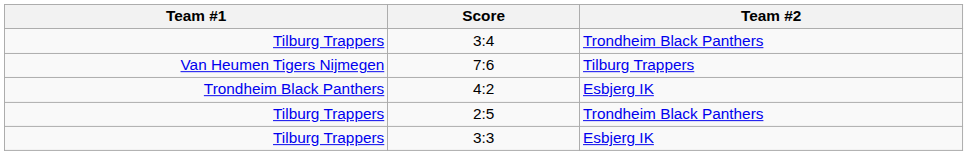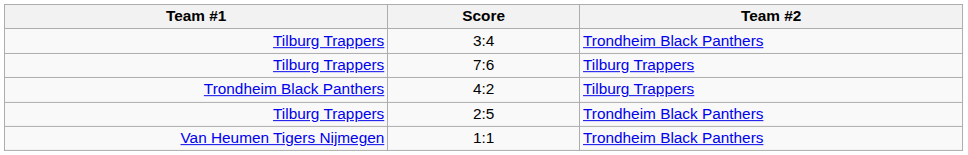 <table class="wikitable" style="text-align: center;">
 <tr>
 <th width=22%>Team #1</th>
 <th width=11%>Score</th>
 <th width=22%>Team #2</th>
 </tr>
 <tr>
 <td style="text-align: right;"><a href='#'>Tilburg Trappers</a> </td>
 <td>3:4</td>
 <td style="text-align: left;"> <a href='#'>Trondheim Black Panthers</a></td>
 </tr>
 <tr>
-<td style="text-align: right;"><a href='#'>Van Heumen Tigers Nijmegen</a> </td>
+<td style="text-align: right;"><a href='#'>Tilburg Trappers</a> </td>
 <td>7:6</td>
 <td style="text-align: left;"> <a href='#'>Tilburg Trappers</a></td>
 </tr>
 <tr>
 <td style="text-align: right;"><a href='#'>Trondheim Black Panthers</a> </td>
 <td>4:2</td>
-<td style="text-align: left;"> <a href='#'>Esbjerg IK</a></td>
+<td style="text-align: left;"> <a href='#'>Tilburg Trappers</a></td>
 </tr>
 <tr>
 <td style="text-align: right;"><a href='#'>Tilburg Trappers</a> </td>
 <td>2:5</td>
 <td style="text-align: left;"> <a href='#'>Trondheim Black Panthers</a></td>
 </tr>
 <tr>
-<td style="text-align: right;"><a href='#'>Tilburg Trappers</a> </td>
-<td>3:3</td>
-<td style="text-align: left;"> <a href='#'>Esbjerg IK</a></td>
+<td style="text-align: right;"><a href='#'>Van Heumen Tigers Nijmegen</a> </td>
+<td>1:1</td>
+<td style="text-align: left;"> <a href='#'>Trondheim Black Panthers</a></td>
 </tr>
 </table>
